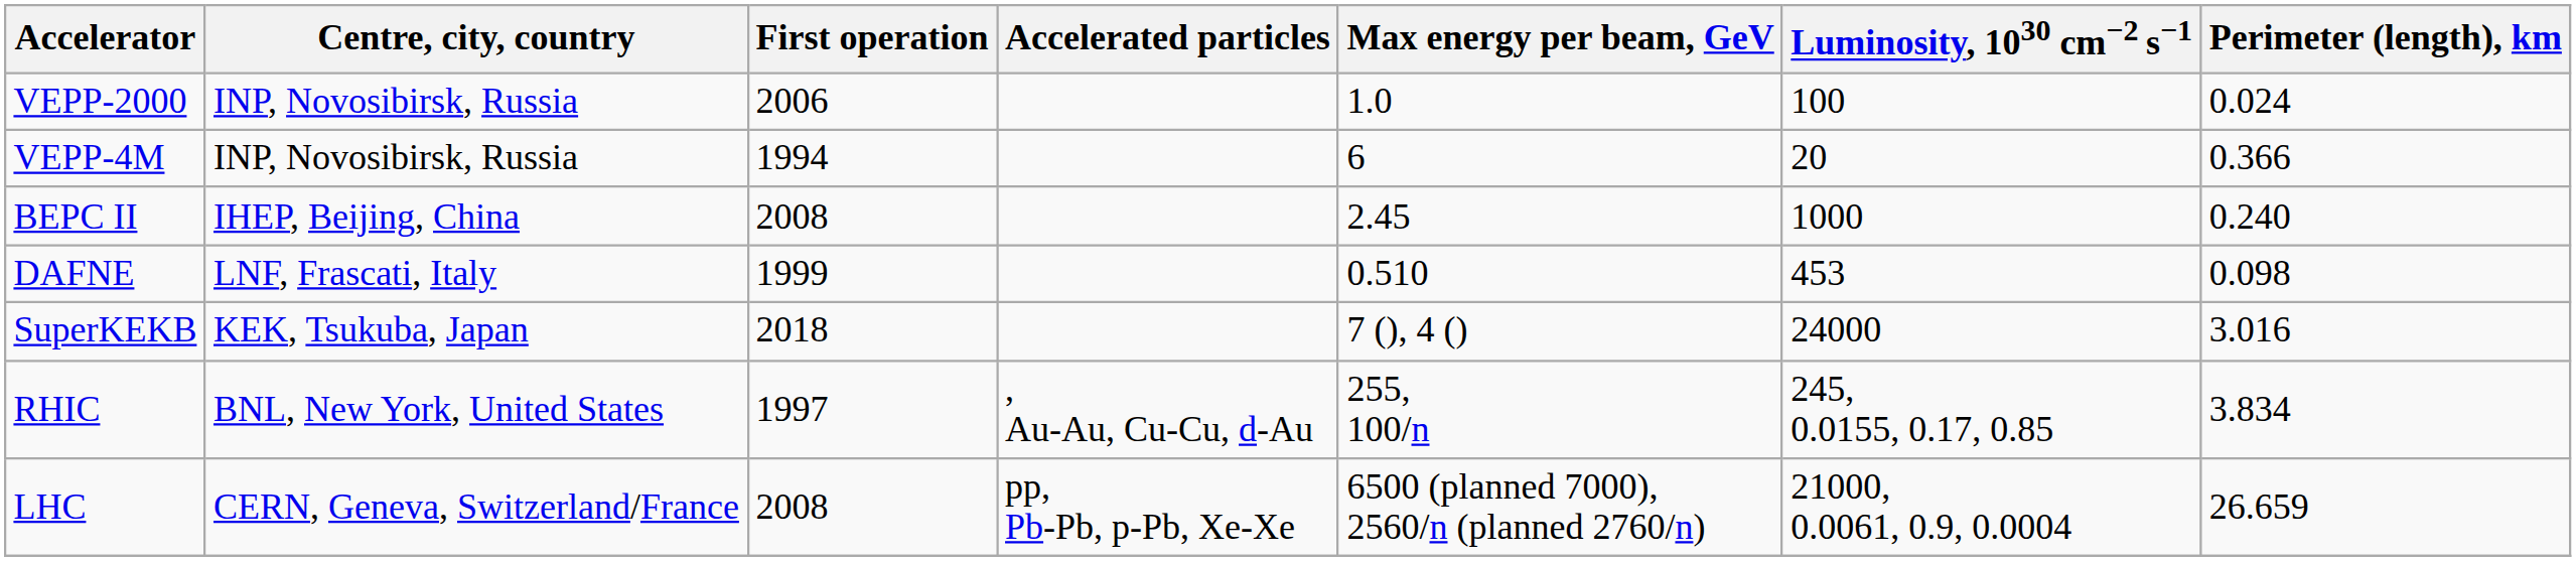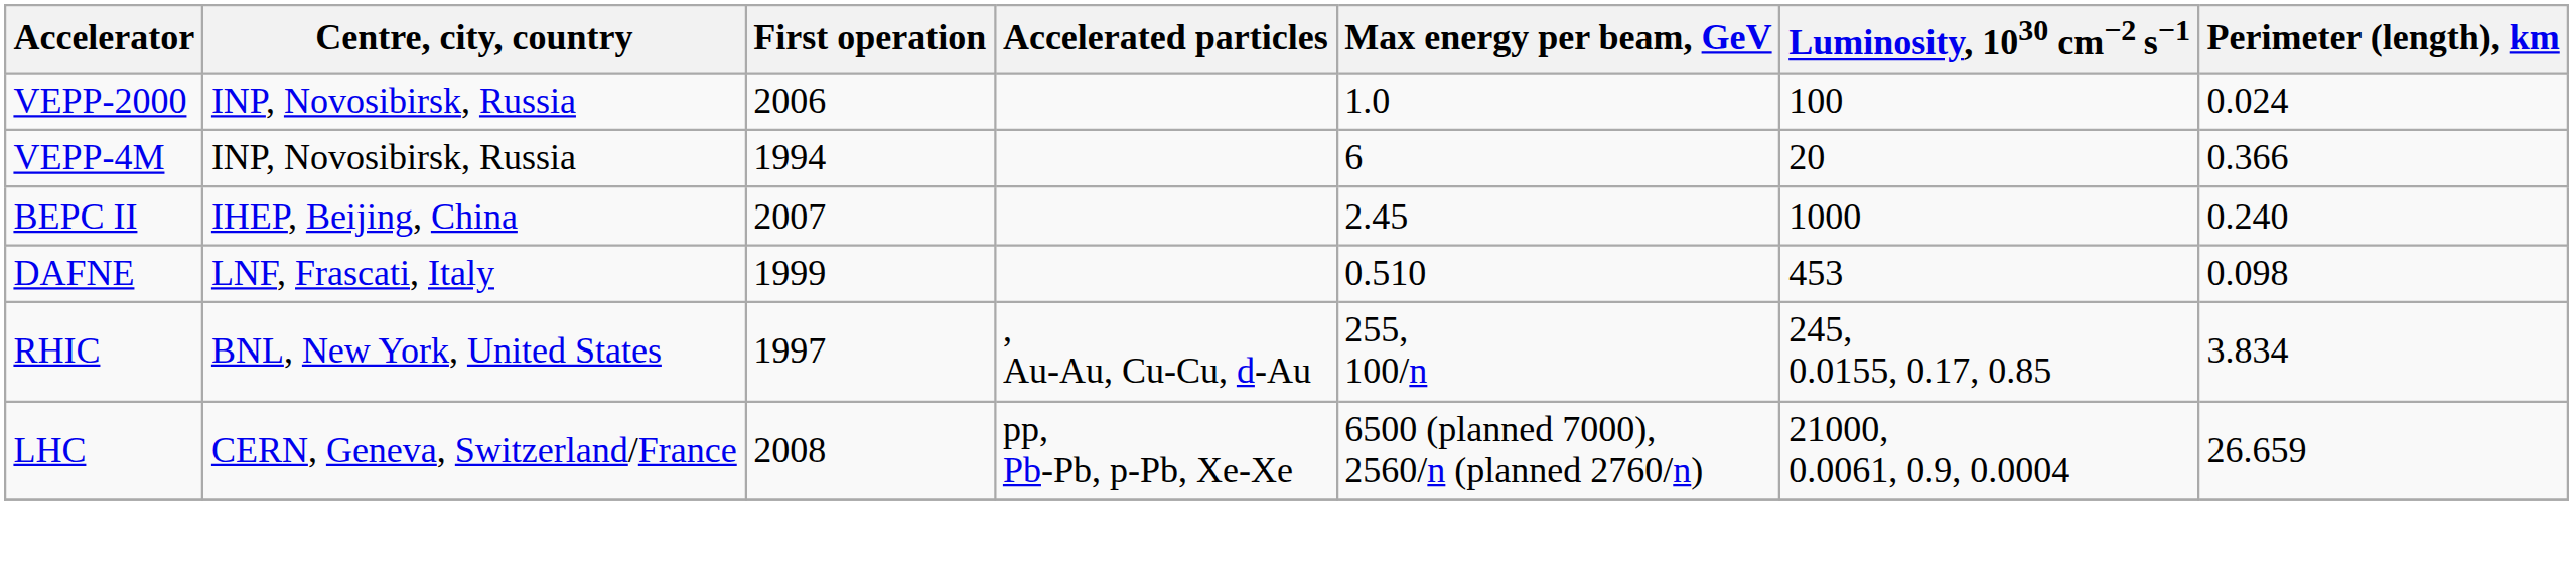 <table class="wide wikitable sortable">
 <tr>
 <th>Accelerator</th>
 <th>Centre, city, country</th>
 <th>First operation</th>
 <th>Accelerated particles</th>
 <th>Max energy per beam, <a href='#'>GeV</a></th>
 <th><a href='#'>Luminosity</a>, 10<sup>30</sup> cm<sup>−2 </sup>s<sup>−1</sup></th>
 <th>Perimeter (length), <a href='#'>km</a></th>
 </tr>
 <tr>
 <td><a href='#'>VEPP-2000</a></td>
 <td><a href='#'>INP</a>, <a href='#'>Novosibirsk</a>, <a href='#'>Russia</a></td>
 <td>2006</td>
 <td></td>
 <td>1.0</td>
 <td>100</td>
 <td>0.024</td>
 </tr>
 <tr>
 <td><a href='#'>VEPP-4М</a></td>
 <td>INP, Novosibirsk, Russia</td>
 <td>1994</td>
 <td></td>
 <td>6</td>
 <td>20</td>
 <td>0.366</td>
 </tr>
 <tr>
 <td><a href='#'>BEPC II</a></td>
 <td><a href='#'>IHEP</a>, <a href='#'>Beijing</a>, <a href='#'>China</a></td>
-<td>2008</td>
+<td>2007</td>
 <td></td>
 <td>2.45</td>
 <td>1000</td>
 <td>0.240</td>
 </tr>
 <tr>
 <td><a href='#'>DAFNE</a></td>
 <td><a href='#'>LNF</a>, <a href='#'>Frascati</a>, <a href='#'>Italy</a></td>
 <td>1999</td>
 <td></td>
 <td>0.510</td>
 <td>453</td>
 <td>0.098</td>
-</tr>
-<tr>
-<td><a href='#'>SuperKEKB</a></td>
-<td><a href='#'>KEK</a>, <a href='#'>Tsukuba</a>, <a href='#'>Japan</a></td>
-<td>2018</td>
-<td></td>
-<td>7 (), 4 ()</td>
-<td>24000</td>
-<td>3.016</td>
 </tr>
 <tr>
 <td><a href='#'>RHIC</a></td>
 <td><a href='#'>BNL</a>, <a href='#'>New York</a>, <a href='#'>United States</a></td>
 <td>1997</td>
 <td>,<br> Au-Au, Cu-Cu, <a href='#'>d</a>-Au</td>
 <td>255,<br>100/<a href='#'>n</a></td>
 <td>245,<br> 0.0155, 0.17, 0.85</td>
 <td>3.834</td>
 </tr>
 <tr>
 <td><a href='#'>LHC</a></td>
 <td><a href='#'>CERN</a>, <a href='#'>Geneva</a>, <a href='#'>Switzerland</a>/<a href='#'>France</a></td>
 <td>2008</td>
 <td>pp,<br> <a href='#'>Pb</a>-Pb, p-Pb, Xe-Xe</td>
 <td>6500 (planned 7000),<br>2560/<a href='#'>n</a> (planned 2760/<a href='#'>n</a>)</td>
 <td>21000,<br>0.0061, 0.9, 0.0004</td>
 <td>26.659</td>
 </tr>
 <tr>
 </tr>
 </table>
